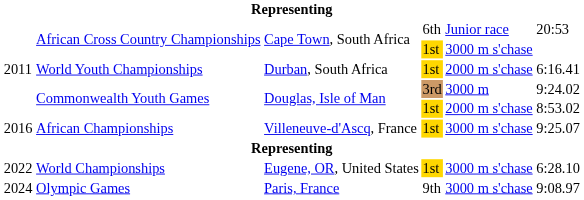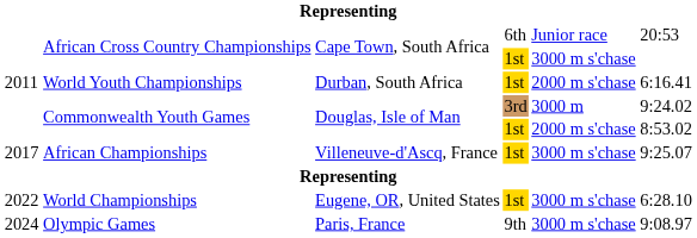 <table>
 <tr>
 <th colspan=6>Representing </th>
 </tr>
 <tr>
 <td rowspan=5>2011</td>
 <td rowspan=2><a href='#'>African Cross Country Championships</a></td>
 <td rowspan=2><a href='#'>Cape Town</a>, South Africa</td>
 <td>6th</td>
 <td><a href='#'>Junior race</a></td>
 <td>20:53</td>
 </tr>
 <tr>
 <td bgcolor=gold>1st</td>
 <td><a href='#'>3000 m s'chase</a></td>
 <td></td>
 </tr>
 <tr>
 <td><a href='#'>World Youth Championships</a></td>
 <td><a href='#'>Durban</a>, South Africa</td>
 <td bgcolor=gold>1st</td>
 <td><a href='#'>2000 m s'chase</a></td>
 <td>6:16.41 </td>
 </tr>
 <tr>
 <td rowspan=2><a href='#'>Commonwealth Youth Games</a></td>
 <td rowspan=2><a href='#'>Douglas, Isle of Man</a></td>
 <td bgcolor=cc9966>3rd</td>
 <td><a href='#'>3000 m</a></td>
 <td>9:24.02</td>
 </tr>
 <tr>
 <td bgcolor=gold>1st</td>
 <td><a href='#'>2000 m s'chase</a></td>
 <td>8:53.02 <strong> </strong></td>
 </tr>
 <tr>
-<td>2016</td>
+<td>2017</td>
 <td><a href='#'>African Championships</a></td>
 <td><a href='#'>Villeneuve-d'Ascq</a>, France</td>
 <td bgcolor=gold>1st</td>
 <td><a href='#'>3000 m s'chase</a></td>
 <td>9:25.07 <strong></strong></td>
 </tr>
 <tr>
 <th colspan=6>Representing </th>
 </tr>
 <tr>
 <td>2022</td>
 <td><a href='#'>World Championships</a></td>
 <td><a href='#'>Eugene, OR</a>, United States</td>
 <td bgcolor=gold>1st</td>
 <td><a href='#'>3000 m s'chase</a></td>
 <td>6:28.10 <strong></strong></td>
 </tr>
 <tr>
 <td>2024</td>
 <td><a href='#'>Olympic Games</a></td>
 <td><a href='#'>Paris, France</a></td>
 <td>9th</td>
 <td><a href='#'>3000 m s'chase</a></td>
 <td>9:08.97</td>
 </tr>
 </table>
